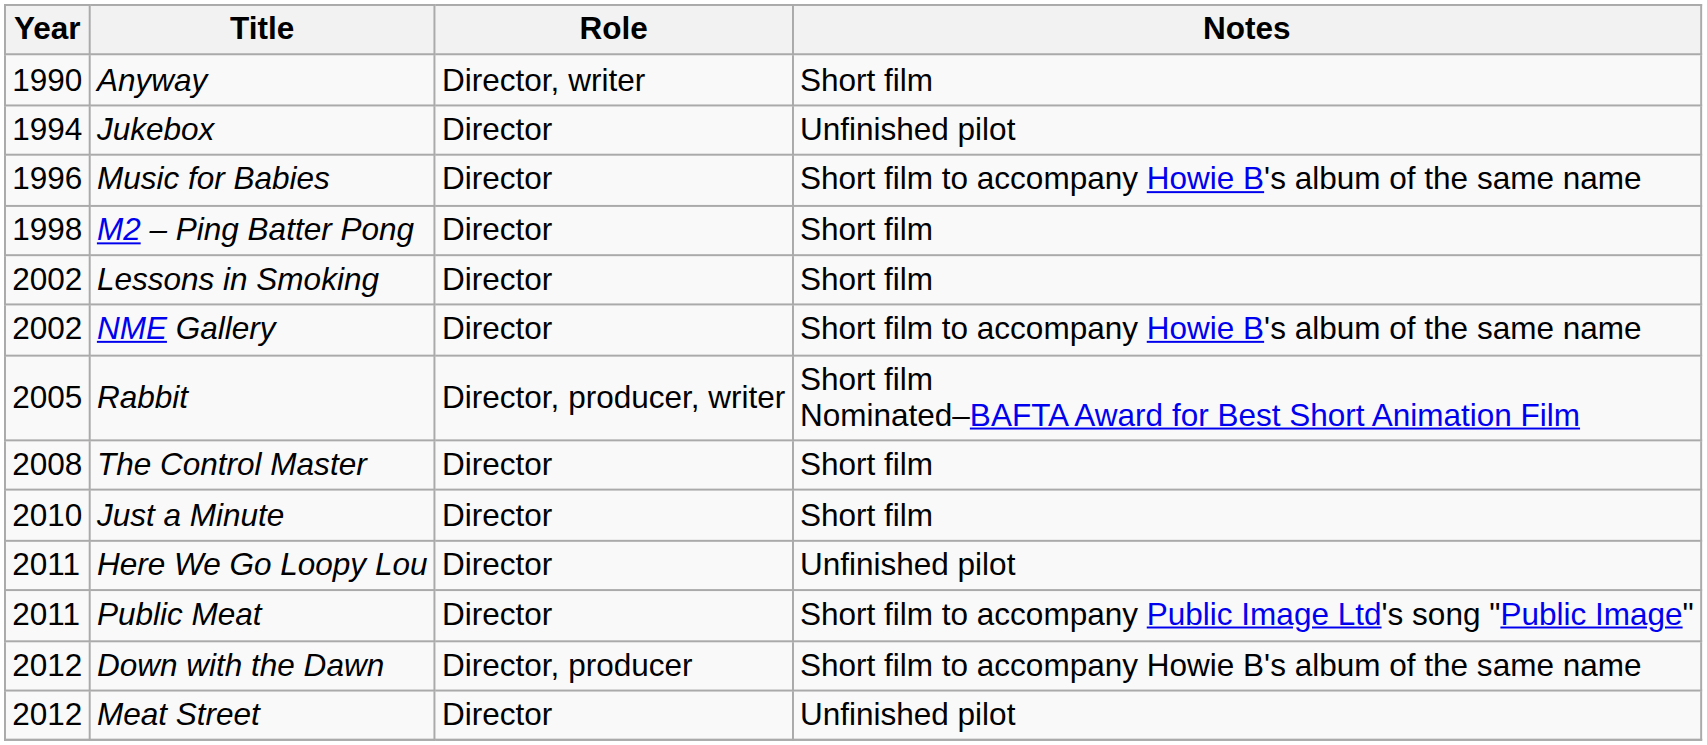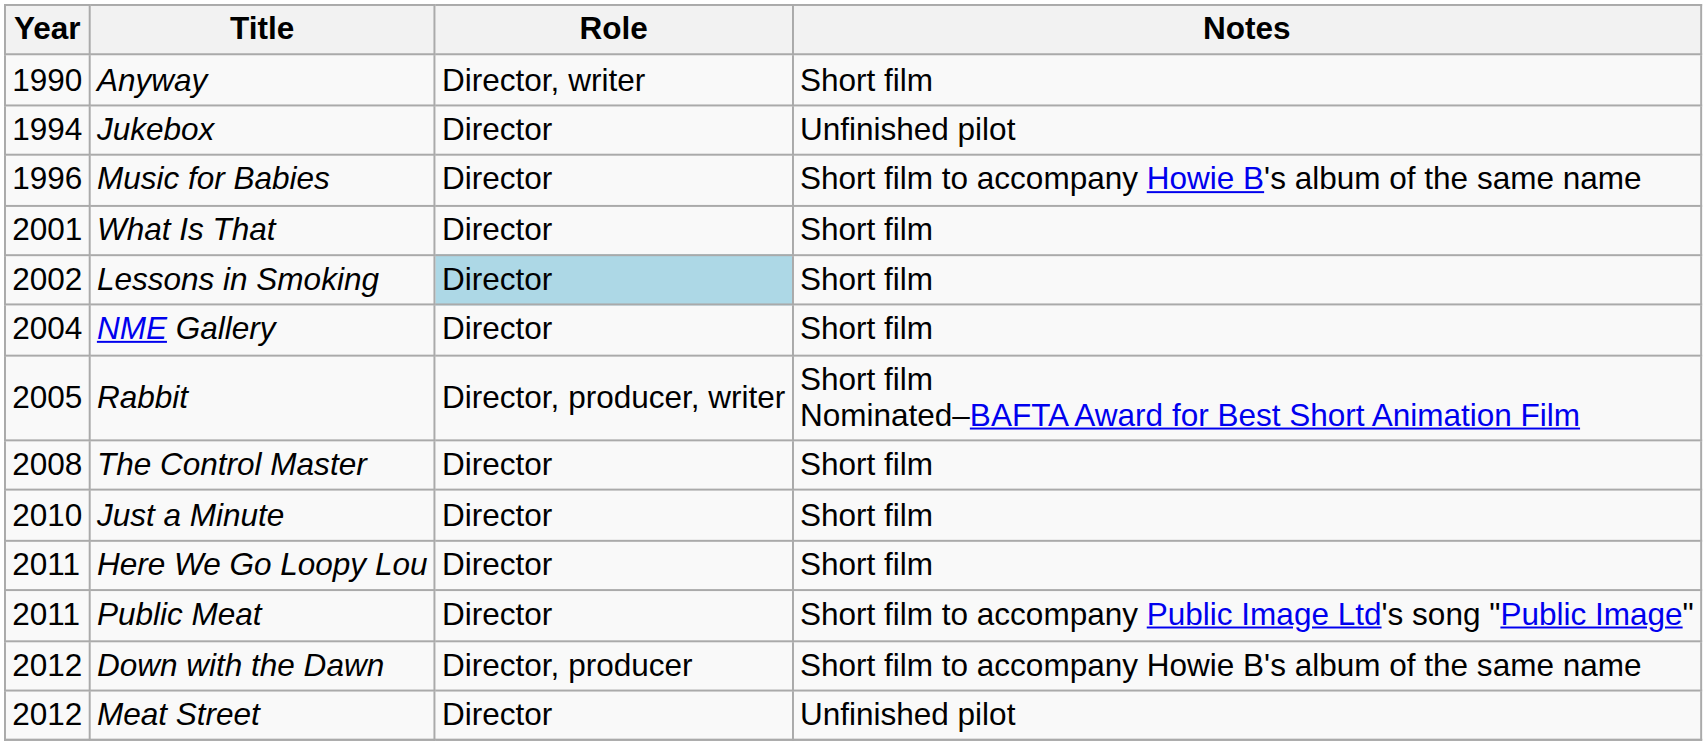 <table class="wikitable sortable">
 <tr>
 <th>Year</th>
 <th>Title</th>
 <th>Role</th>
 <th class="unsortable">Notes</th>
 </tr>
 <tr>
 <td>1990</td>
 <td><em>Anyway</em></td>
 <td>Director, writer</td>
 <td>Short film</td>
 </tr>
 <tr>
 <td>1994</td>
 <td><em>Jukebox</em></td>
 <td>Director</td>
 <td>Unfinished pilot</td>
 </tr>
 <tr>
 <td>1996</td>
 <td><em>Music for Babies</em></td>
 <td>Director</td>
 <td>Short film to accompany <a href='#'>Howie B</a>'s album of the same name</td>
 </tr>
 <tr>
-<td>1998</td>
-<td><em><a href='#'>M2</a> – Ping Batter Pong</em></td>
+<td>2001</td>
+<td><em>What Is That</em></td>
 <td>Director</td>
 <td>Short film</td>
 </tr>
 <tr>
 <td>2002</td>
 <td><em>Lessons in Smoking</em></td>
-<td>Director</td>
+<td style="background: lightblue;">Director</td>
 <td>Short film</td>
 </tr>
 <tr>
-<td>2002</td>
+<td>2004</td>
 <td><em><a href='#'>NME</a> Gallery</em></td>
 <td>Director</td>
-<td>Short film to accompany <a href='#'>Howie B</a>'s album of the same name</td>
+<td>Short film</td>
 </tr>
 <tr>
 <td>2005</td>
 <td><em>Rabbit</em></td>
 <td>Director, producer, writer</td>
 <td>Short film<br> Nominated–<a href='#'>BAFTA Award for Best Short Animation Film</a></td>
 </tr>
 <tr>
 <td>2008</td>
 <td><em>The Control Master</em></td>
 <td>Director</td>
 <td>Short film</td>
 </tr>
 <tr>
 <td>2010</td>
 <td><em>Just a Minute</em></td>
 <td>Director</td>
 <td>Short film</td>
 </tr>
 <tr>
 <td>2011</td>
 <td><em>Here We Go Loopy Lou</em></td>
 <td>Director</td>
-<td>Unfinished pilot</td>
+<td>Short film</td>
 </tr>
 <tr>
 <td>2011</td>
 <td><em>Public Meat</em></td>
 <td>Director</td>
 <td>Short film to accompany <a href='#'>Public Image Ltd</a>'s song "<a href='#'>Public Image</a>"</td>
 </tr>
 <tr>
 <td>2012</td>
 <td><em>Down with the Dawn</em></td>
 <td>Director, producer</td>
 <td>Short film to accompany Howie B's album of the same name</td>
 </tr>
 <tr>
 <td>2012</td>
 <td><em>Meat Street</em></td>
 <td>Director</td>
 <td>Unfinished pilot</td>
 </tr>
 <tr>
 </tr>
 </table>
